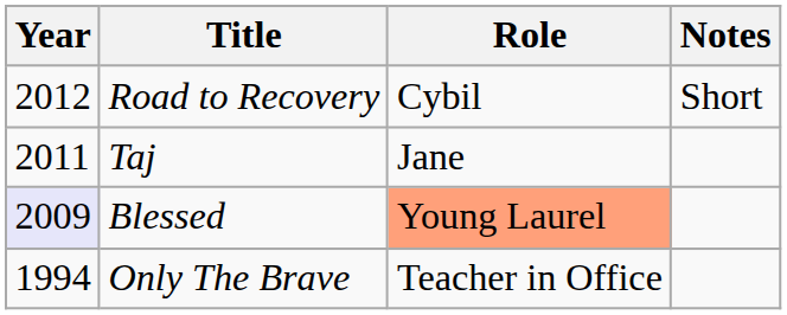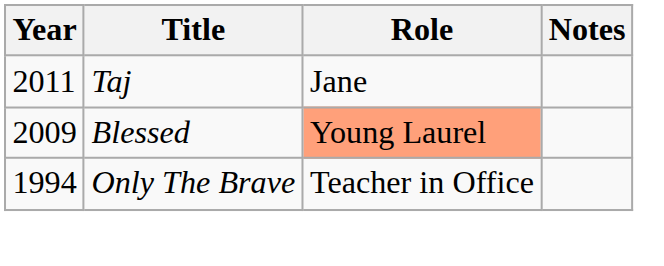 <table class="wikitable sortable">
 <tr>
 <th>Year</th>
 <th>Title</th>
 <th>Role</th>
 <th>Notes</th>
 </tr>
 <tr>
-<td>2012</td>
-<td><em>Road to Recovery</em></td>
-<td>Cybil</td>
-<td>Short</td>
-</tr>
-<tr>
 <td>2011</td>
 <td><em>Taj</em></td>
 <td>Jane</td>
 <td></td>
 </tr>
 <tr>
-<td style="background: lavender;">2009</td>
+<td>2009</td>
 <td><em>Blessed</em></td>
 <td style="background: lightsalmon;">Young Laurel</td>
 <td></td>
 </tr>
 <tr>
 <td>1994</td>
 <td><em>Only The Brave</em></td>
 <td>Teacher in Office</td>
 <td></td>
 </tr>
 </table>
